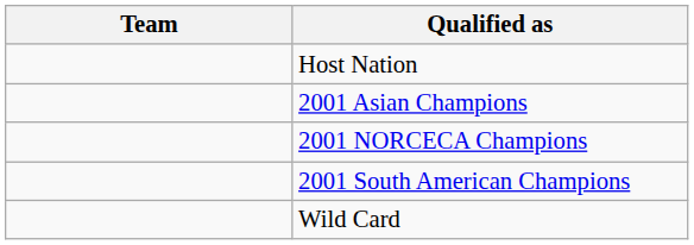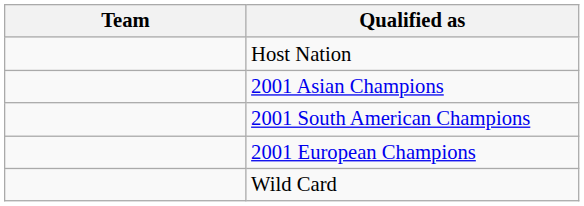 <table class="wikitable">
 <tr>
 <th width=180>Team</th>
 <th width=250>Qualified as</th>
 </tr>
 <tr>
 <td></td>
 <td>Host Nation</td>
 </tr>
 <tr>
 <td></td>
 <td><a href='#'>2001 Asian Champions</a></td>
 </tr>
 <tr>
 <td></td>
-<td><a href='#'>2001 NORCECA Champions</a></td>
+<td><a href='#'>2001 South American Champions</a></td>
 </tr>
 <tr>
 <td></td>
-<td><a href='#'>2001 South American Champions</a></td>
+<td><a href='#'>2001 European Champions</a></td>
 </tr>
 <tr>
 <td></td>
 <td>Wild Card</td>
 </tr>
 </table>
